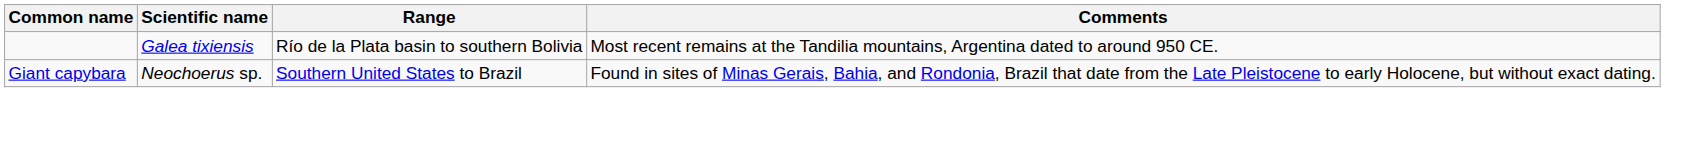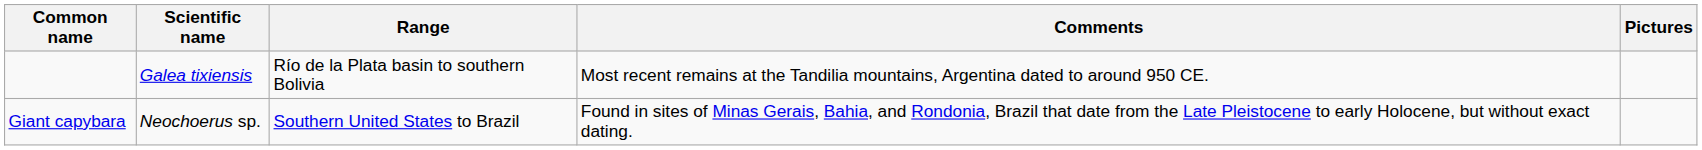 <table class="wikitable">
 <tr>
 <th>Common name</th>
 <th>Scientific name</th>
 <th>Range</th>
 <th class="unsortable">Comments</th>
+<th>Pictures</th>
 </tr>
 <tr>
 <td></td>
 <td><em><a href='#'>Galea tixiensis</a></em></td>
 <td>Río de la Plata basin to southern Bolivia</td>
 <td>Most recent remains at the Tandilia mountains, Argentina dated to around 950 CE.</td>
+<td></td>
 </tr>
 <tr>
 <td><a href='#'>Giant capybara</a></td>
 <td><em>Neochoerus</em> sp.</td>
 <td><a href='#'>Southern United States</a> to Brazil</td>
 <td>Found in sites of <a href='#'>Minas Gerais</a>, <a href='#'>Bahia</a>, and <a href='#'>Rondonia</a>, Brazil that date from the <a href='#'>Late Pleistocene</a> to early Holocene, but without exact dating.</td>
+<td></td>
 </tr>
 </table>
